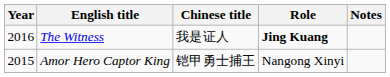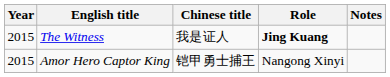 <table class="wikitable sortable">
 <tr>
 <th>Year</th>
 <th>English title</th>
 <th>Chinese title</th>
 <th>Role</th>
 <th class="unsortable">Notes</th>
 </tr>
 <tr>
-<td>2016</td>
+<td>2015</td>
 <td><em><a href='#'>The Witness</a></em></td>
 <td>我是证人</td>
 <td><strong>Jing Kuang</strong></td>
 <td></td>
 </tr>
 <tr>
 <td>2015</td>
 <td><em>Amor Hero Captor King</em></td>
 <td>铠甲勇士捕王</td>
 <td>Nangong Xinyi</td>
 <td></td>
 </tr>
 </table>
